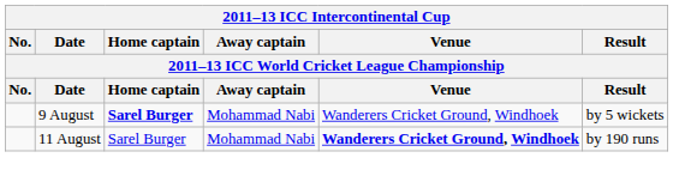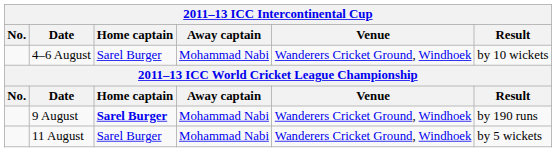 <table class="wikitable">
 <tr>
 <th colspan="6"><a href='#'>2011–13 ICC Intercontinental Cup</a></th>
 </tr>
 <tr>
 <th>No.</th>
 <th>Date</th>
 <th>Home captain</th>
 <th>Away captain</th>
 <th>Venue</th>
 <th>Result</th>
+</tr>
+<tr>
+<td></td>
+<td>4–6 August</td>
+<td><a href='#'>Sarel Burger</a></td>
+<td><a href='#'>Mohammad Nabi</a></td>
+<td><a href='#'>Wanderers Cricket Ground</a>, <a href='#'>Windhoek</a></td>
+<td> by 10 wickets</td>
 </tr>
 <tr>
 <th colspan="6"><a href='#'>2011–13 ICC World Cricket League Championship</a></th>
 </tr>
 <tr>
 <th>No.</th>
 <th>Date</th>
 <th>Home captain</th>
 <th>Away captain</th>
 <th>Venue</th>
 <th>Result</th>
 </tr>
 <tr>
 <td></td>
 <td>9 August</td>
 <td><strong><a href='#'>Sarel Burger</a></strong></td>
 <td><a href='#'>Mohammad Nabi</a></td>
 <td><a href='#'>Wanderers Cricket Ground</a>, <a href='#'>Windhoek</a></td>
-<td> by 5 wickets</td>
+<td> by 190 runs</td>
 </tr>
 <tr>
 <td></td>
 <td>11 August</td>
 <td><a href='#'>Sarel Burger</a></td>
 <td><a href='#'>Mohammad Nabi</a></td>
-<td><strong><a href='#'>Wanderers Cricket Ground</a>, <a href='#'>Windhoek</a></strong></td>
-<td> by 190 runs</td>
+<td><a href='#'>Wanderers Cricket Ground</a>, <a href='#'>Windhoek</a></td>
+<td> by 5 wickets</td>
 </tr>
 </table>
